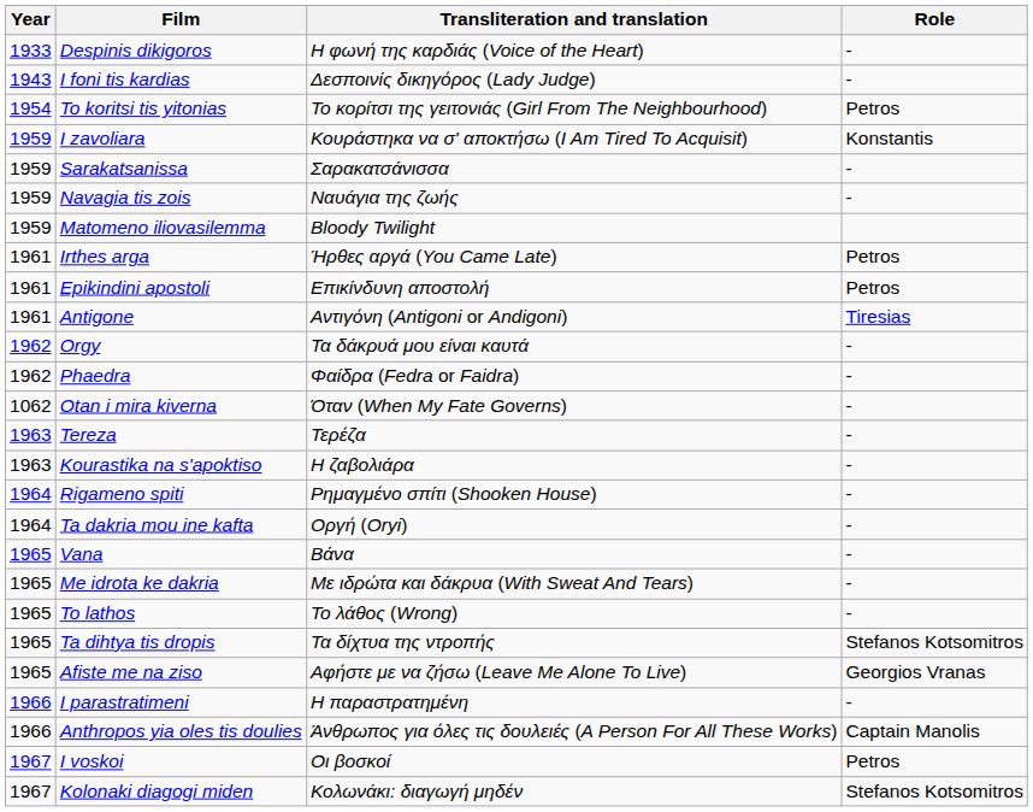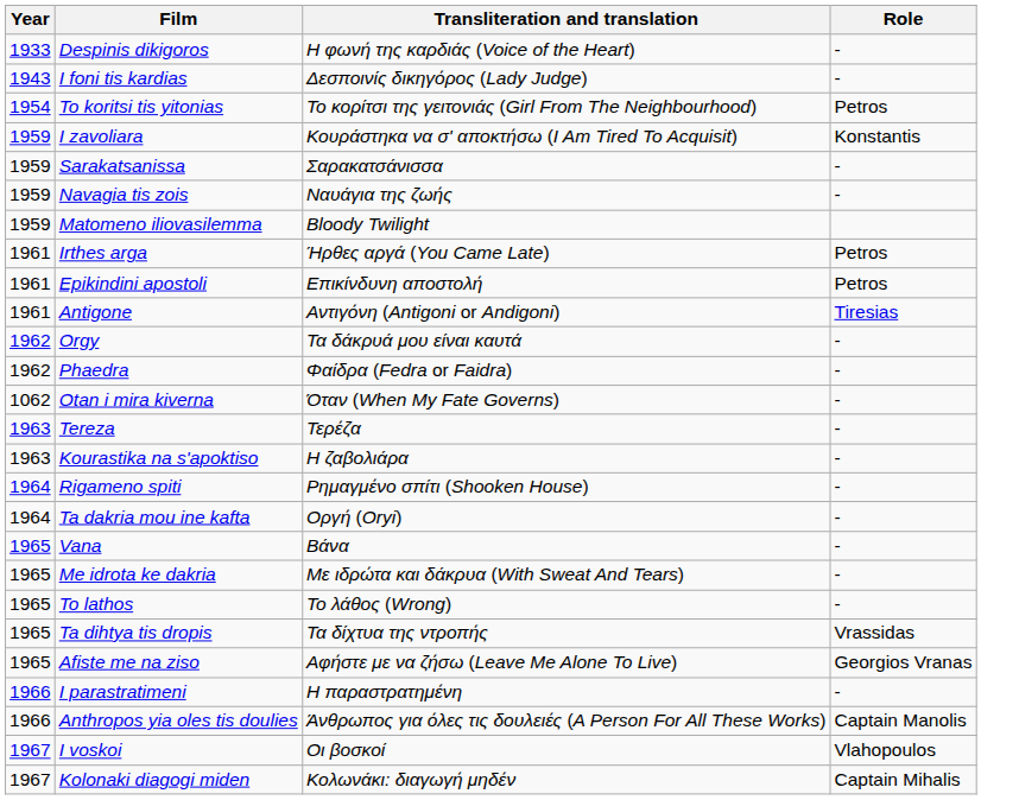 <table class="wikitable">
 <tr>
 <th>Year</th>
 <th>Film</th>
 <th>Transliteration and translation</th>
 <th>Role</th>
 </tr>
 <tr>
 <td><a href='#'>1933</a></td>
 <td><em><a href='#'>Despinis dikigoros</a></em></td>
 <td><em>Η φωνή της καρδιάς</em> (<em>Voice of the Heart</em>)</td>
 <td>-</td>
 </tr>
 <tr>
 <td><a href='#'>1943</a></td>
 <td><em><a href='#'>I foni tis kardias</a></em></td>
 <td><em>Δεσποινίς δικηγόρος</em> (<em>Lady Judge</em>)</td>
 <td>-</td>
 </tr>
 <tr>
 <td><a href='#'>1954</a></td>
 <td><em><a href='#'>To koritsi tis yitonias</a></em></td>
 <td><em>Το κορίτσι της γειτονιάς</em> (<em>Girl From The Neighbourhood</em>)</td>
 <td>Petros</td>
 </tr>
 <tr>
 <td><a href='#'>1959</a></td>
 <td><em><a href='#'>I zavoliara</a></em></td>
 <td><em>Κουράστηκα να σ' αποκτήσω</em> (<em>I Am Tired To Acquisit</em>)</td>
 <td>Konstantis</td>
 </tr>
 <tr>
 <td>1959</td>
 <td><em><a href='#'>Sarakatsanissa</a></em></td>
 <td><em>Σαρακατσάνισσα</em></td>
 <td>-</td>
 </tr>
 <tr>
 <td>1959</td>
 <td><em><a href='#'>Navagia tis zois</a></em></td>
 <td><em>Ναυάγια της ζωής</em></td>
 <td>-</td>
 </tr>
 <tr>
 <td>1959</td>
 <td><em><a href='#'>Matomeno iliovasilemma</a></em></td>
 <td><em>Bloody Twilight</em></td>
 <td></td>
 </tr>
 <tr>
 <td>1961</td>
 <td><em><a href='#'>Irthes arga</a></em></td>
 <td><em>Ήρθες αργά</em> (<em>You Came Late</em>)</td>
 <td>Petros</td>
 </tr>
 <tr>
 <td>1961</td>
 <td><em><a href='#'>Epikindini apostoli</a></em></td>
 <td><em>Επικίνδυνη αποστολή</em></td>
 <td>Petros</td>
 </tr>
 <tr>
 <td>1961</td>
 <td><em><a href='#'>Antigone</a></em></td>
 <td><em>Αντιγόνη</em> (<em>Antigoni</em> or <em>Andigoni</em>)</td>
 <td><a href='#'>Tiresias</a></td>
 </tr>
 <tr>
 <td><a href='#'>1962</a></td>
 <td><em><a href='#'>Orgy</a></em></td>
 <td><em>Τα δάκρυά μου είναι καυτά</em></td>
 <td>-</td>
 </tr>
 <tr>
 <td>1962</td>
 <td><em><a href='#'>Phaedra</a></em></td>
 <td><em>Φαίδρα</em> (<em>Fedra</em> or <em>Faidra</em>)</td>
 <td>-</td>
 </tr>
 <tr>
 <td>1062</td>
 <td><em><a href='#'>Otan i mira kiverna</a></em></td>
 <td><em>Όταν</em> (<em>When My Fate Governs</em>)</td>
 <td>-</td>
 </tr>
 <tr>
 <td><a href='#'>1963</a></td>
 <td><em><a href='#'>Tereza</a></em></td>
 <td><em>Τερέζα</em></td>
 <td>-</td>
 </tr>
 <tr>
 <td>1963</td>
 <td><em><a href='#'>Kourastika na s'apoktiso</a></em></td>
 <td><em>Η ζαβολιάρα</em></td>
 <td>-</td>
 </tr>
 <tr>
 <td><a href='#'>1964</a></td>
 <td><em><a href='#'>Rigameno spiti</a></em></td>
 <td><em>Ρημαγμένο σπίτι</em> (<em>Shooken House</em>)</td>
 <td>-</td>
 </tr>
 <tr>
 <td>1964</td>
 <td><em><a href='#'>Ta dakria mou ine kafta</a></em></td>
 <td><em>Οργή</em> (<em>Oryi</em>)</td>
 <td>-</td>
 </tr>
 <tr>
 <td><a href='#'>1965</a></td>
 <td><em><a href='#'>Vana</a></em></td>
 <td><em>Βάνα</em></td>
 <td>-</td>
 </tr>
 <tr>
 <td>1965</td>
 <td><em><a href='#'>Me idrota ke dakria</a></em></td>
 <td><em>Με ιδρώτα και δάκρυα</em> (<em>With Sweat And Tears</em>)</td>
 <td>-</td>
 </tr>
 <tr>
 <td>1965</td>
 <td><em><a href='#'>To lathos</a></em></td>
 <td><em>Το λάθος</em> (<em>Wrong</em>)</td>
 <td>-</td>
 </tr>
 <tr>
 <td>1965</td>
 <td><em><a href='#'>Ta dihtya tis dropis</a></em></td>
 <td><em>Τα δίχτυα της ντροπής</em></td>
-<td>Stefanos Kotsomitros</td>
+<td>Vrassidas</td>
 </tr>
 <tr>
 <td>1965</td>
 <td><em><a href='#'>Afiste me na ziso</a></em></td>
 <td><em>Αφήστε με να ζήσω</em> (<em>Leave Me Alone To Live</em>)</td>
 <td>Georgios Vranas</td>
 </tr>
 <tr>
 <td><a href='#'>1966</a></td>
 <td><em><a href='#'>I parastratimeni</a></em></td>
 <td><em>Η παραστρατημένη</em></td>
 <td>-</td>
 </tr>
 <tr>
 <td>1966</td>
 <td><em><a href='#'>Anthropos yia oles tis doulies</a></em></td>
 <td><em>Άνθρωπος για όλες τις δουλειές</em> (<em>A Person For All These Works</em>)</td>
 <td>Captain Manolis</td>
 </tr>
 <tr>
 <td><a href='#'>1967</a></td>
 <td><em><a href='#'>I voskoi</a></em></td>
 <td><em>Οι βοσκοί</em></td>
-<td>Petros</td>
+<td>Vlahopoulos</td>
 </tr>
 <tr>
 <td>1967</td>
 <td><em><a href='#'>Kolonaki diagogi miden</a></em></td>
 <td><em>Κολωνάκι: διαγωγή μηδέν</em></td>
-<td>Stefanos Kotsomitros</td>
+<td>Captain Mihalis</td>
 </tr>
 </table>
